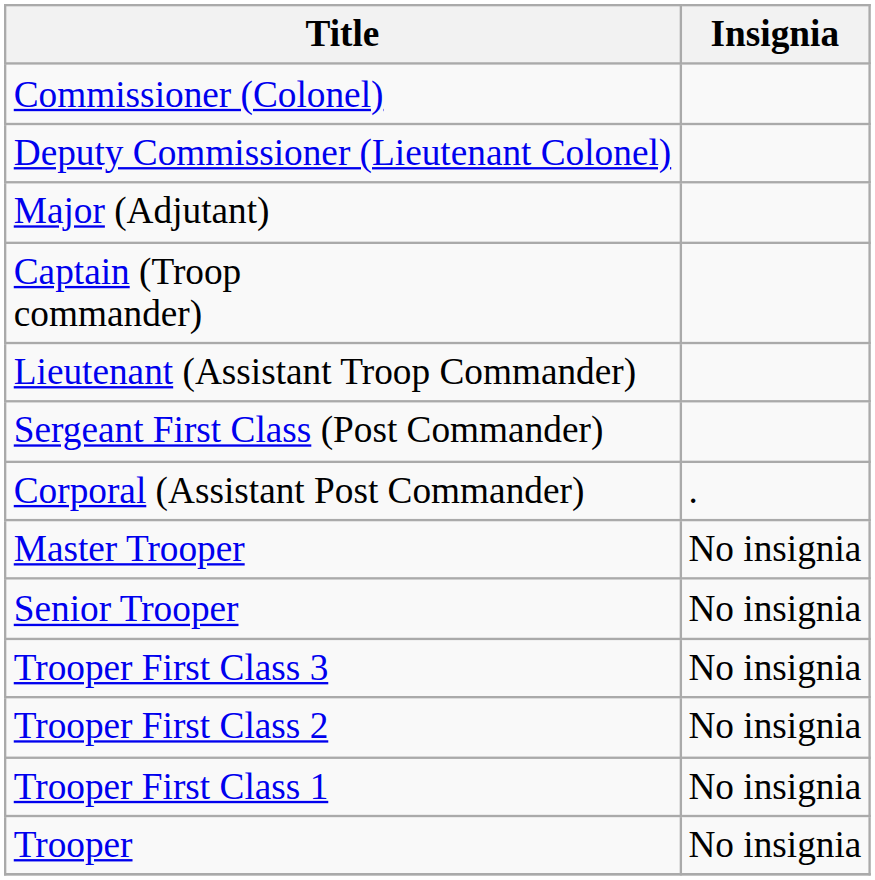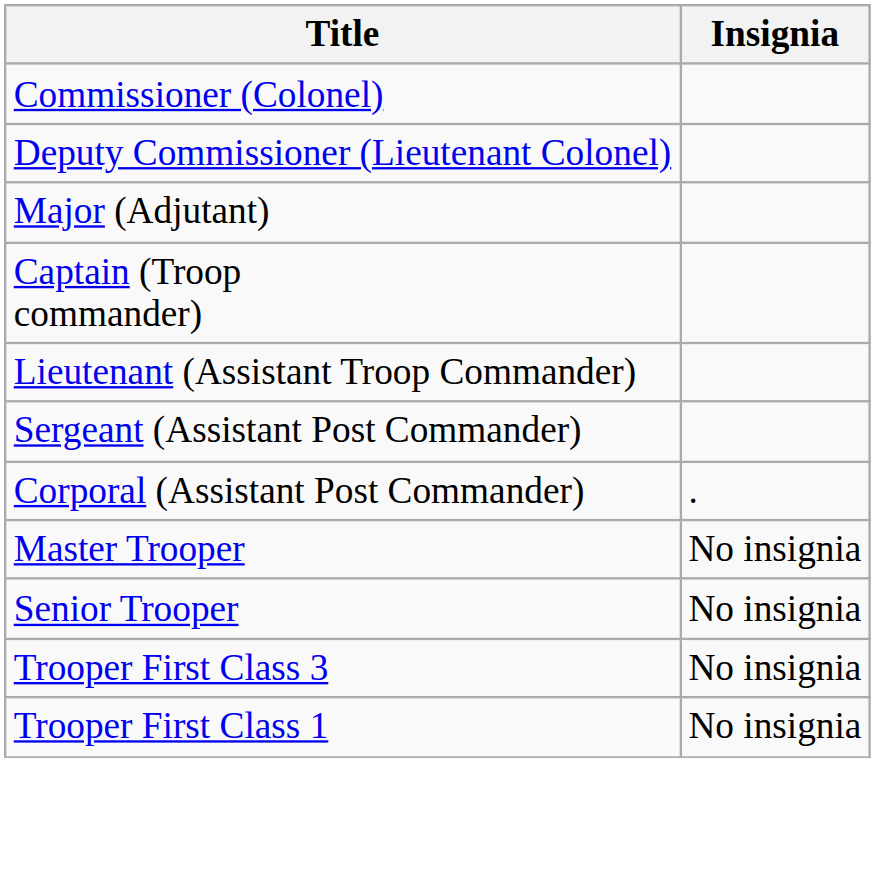 <table class="wikitable">
 <tr>
 <th>Title</th>
 <th>Insignia</th>
 </tr>
 <tr>
 <td><a href='#'>Commissioner (Colonel)</a></td>
 <td></td>
 </tr>
 <tr>
 <td><a href='#'>Deputy Commissioner (Lieutenant Colonel)</a></td>
 <td></td>
 </tr>
 <tr>
 <td><a href='#'>Major</a> (Adjutant)</td>
 <td></td>
 </tr>
 <tr>
 <td><a href='#'>Captain</a> (Troop<br>commander)</td>
 <td></td>
 </tr>
 <tr>
 <td><a href='#'>Lieutenant</a> (Assistant Troop Commander)</td>
 <td></td>
 </tr>
 <tr>
-<td><a href='#'>Sergeant First Class</a> (Post Commander)</td>
+<td><a href='#'>Sergeant</a> (Assistant Post Commander)</td>
 <td></td>
 </tr>
 <tr>
 <td><a href='#'>Corporal</a> (Assistant Post Commander)</td>
 <td>.</td>
 </tr>
 <tr>
 <td><a href='#'>Master Trooper</a></td>
 <td>No insignia</td>
 </tr>
 <tr>
 <td><a href='#'>Senior Trooper</a></td>
 <td>No insignia</td>
 </tr>
 <tr>
 <td><a href='#'>Trooper First Class 3</a></td>
 <td>No insignia</td>
 </tr>
 <tr>
-<td><a href='#'>Trooper First Class 2</a></td>
-<td>No insignia</td>
-</tr>
-<tr>
 <td><a href='#'>Trooper First Class 1</a></td>
-<td>No insignia</td>
-</tr>
-<tr>
-<td><a href='#'> Trooper</a></td>
 <td>No insignia</td>
 </tr>
 <tr>
 </tr>
 </table>
